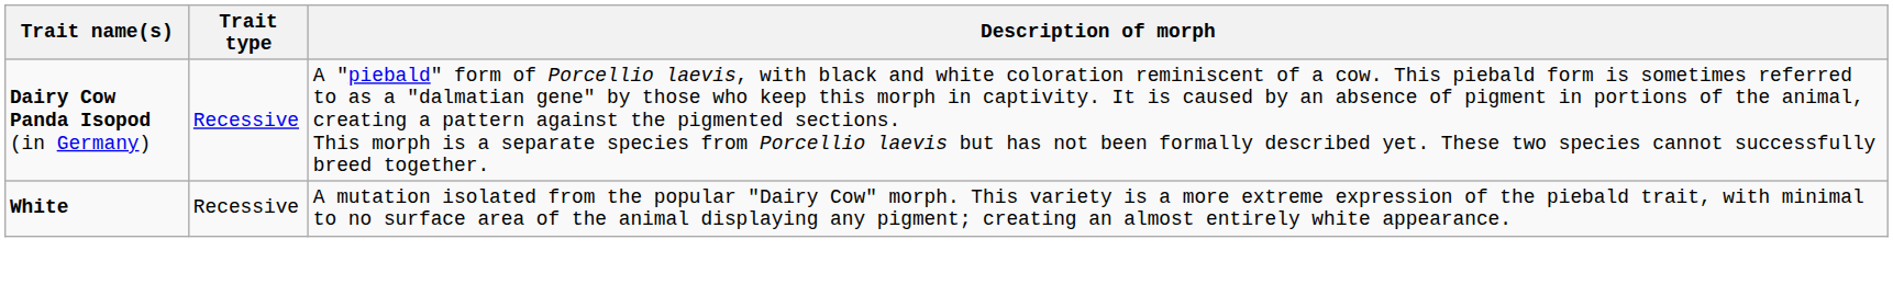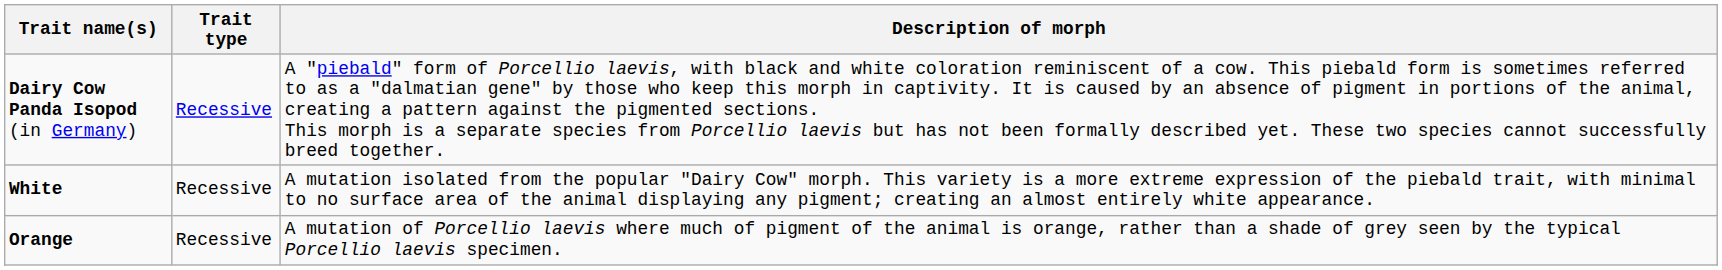 <table class="wikitable">
 <tr>
 <th>Trait name(s)</th>
 <th>Trait type</th>
 <th>Description of morph</th>
 </tr>
 <tr>
 <td><strong>Dairy Cow</strong><br><strong>Panda Isopod</strong> (in <a href='#'>Germany</a>)</td>
 <td><a href='#'>Recessive</a></td>
 <td>A "<a href='#'>piebald</a>" form of <em>Porcellio laevis</em>, with black and white coloration reminiscent of a cow. This piebald form is sometimes referred to as a "dalmatian gene" by those who keep this morph in captivity. It is caused by an absence of pigment in portions of the animal, creating a pattern against the pigmented sections.<br>This morph is a separate species from <em>Porcellio laevis</em> but has not been formally described yet. These two species cannot successfully breed together.</td>
 </tr>
 <tr>
 <td><strong>White</strong></td>
 <td>Recessive</td>
 <td>A mutation isolated from the popular "Dairy Cow" morph. This variety is a more extreme expression of the piebald trait, with minimal to no surface area of the animal displaying any pigment; creating an almost entirely white appearance.</td>
 </tr>
+<tr>
+<td><strong>Orange</strong></td>
+<td>Recessive</td>
+<td>A mutation of <em>Porcellio laevis</em> where much of pigment of the animal is orange, rather than a shade of grey seen by the typical <em>Porcellio laevis</em> specimen.</td>
+</tr>
 </table>
